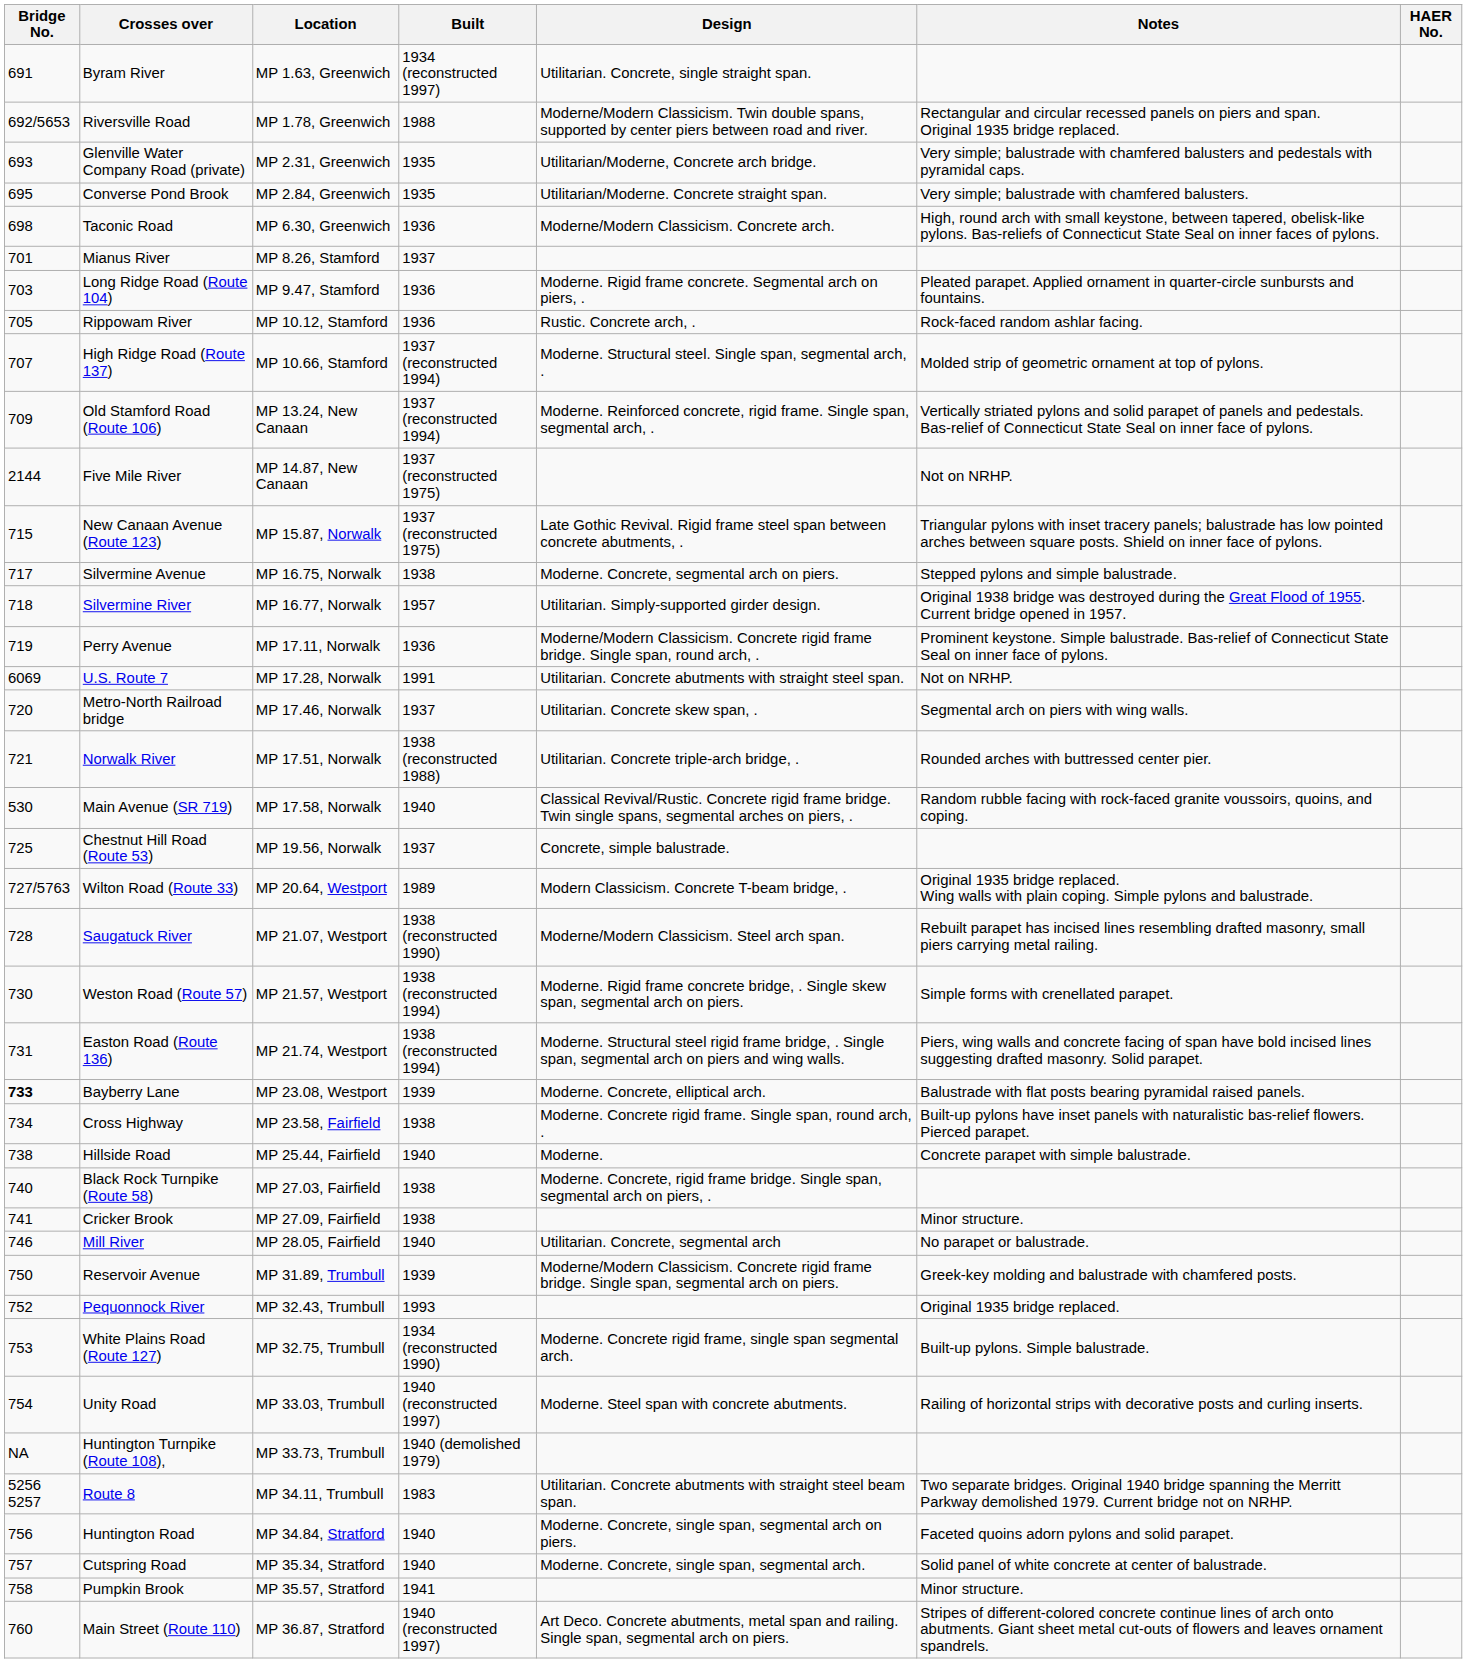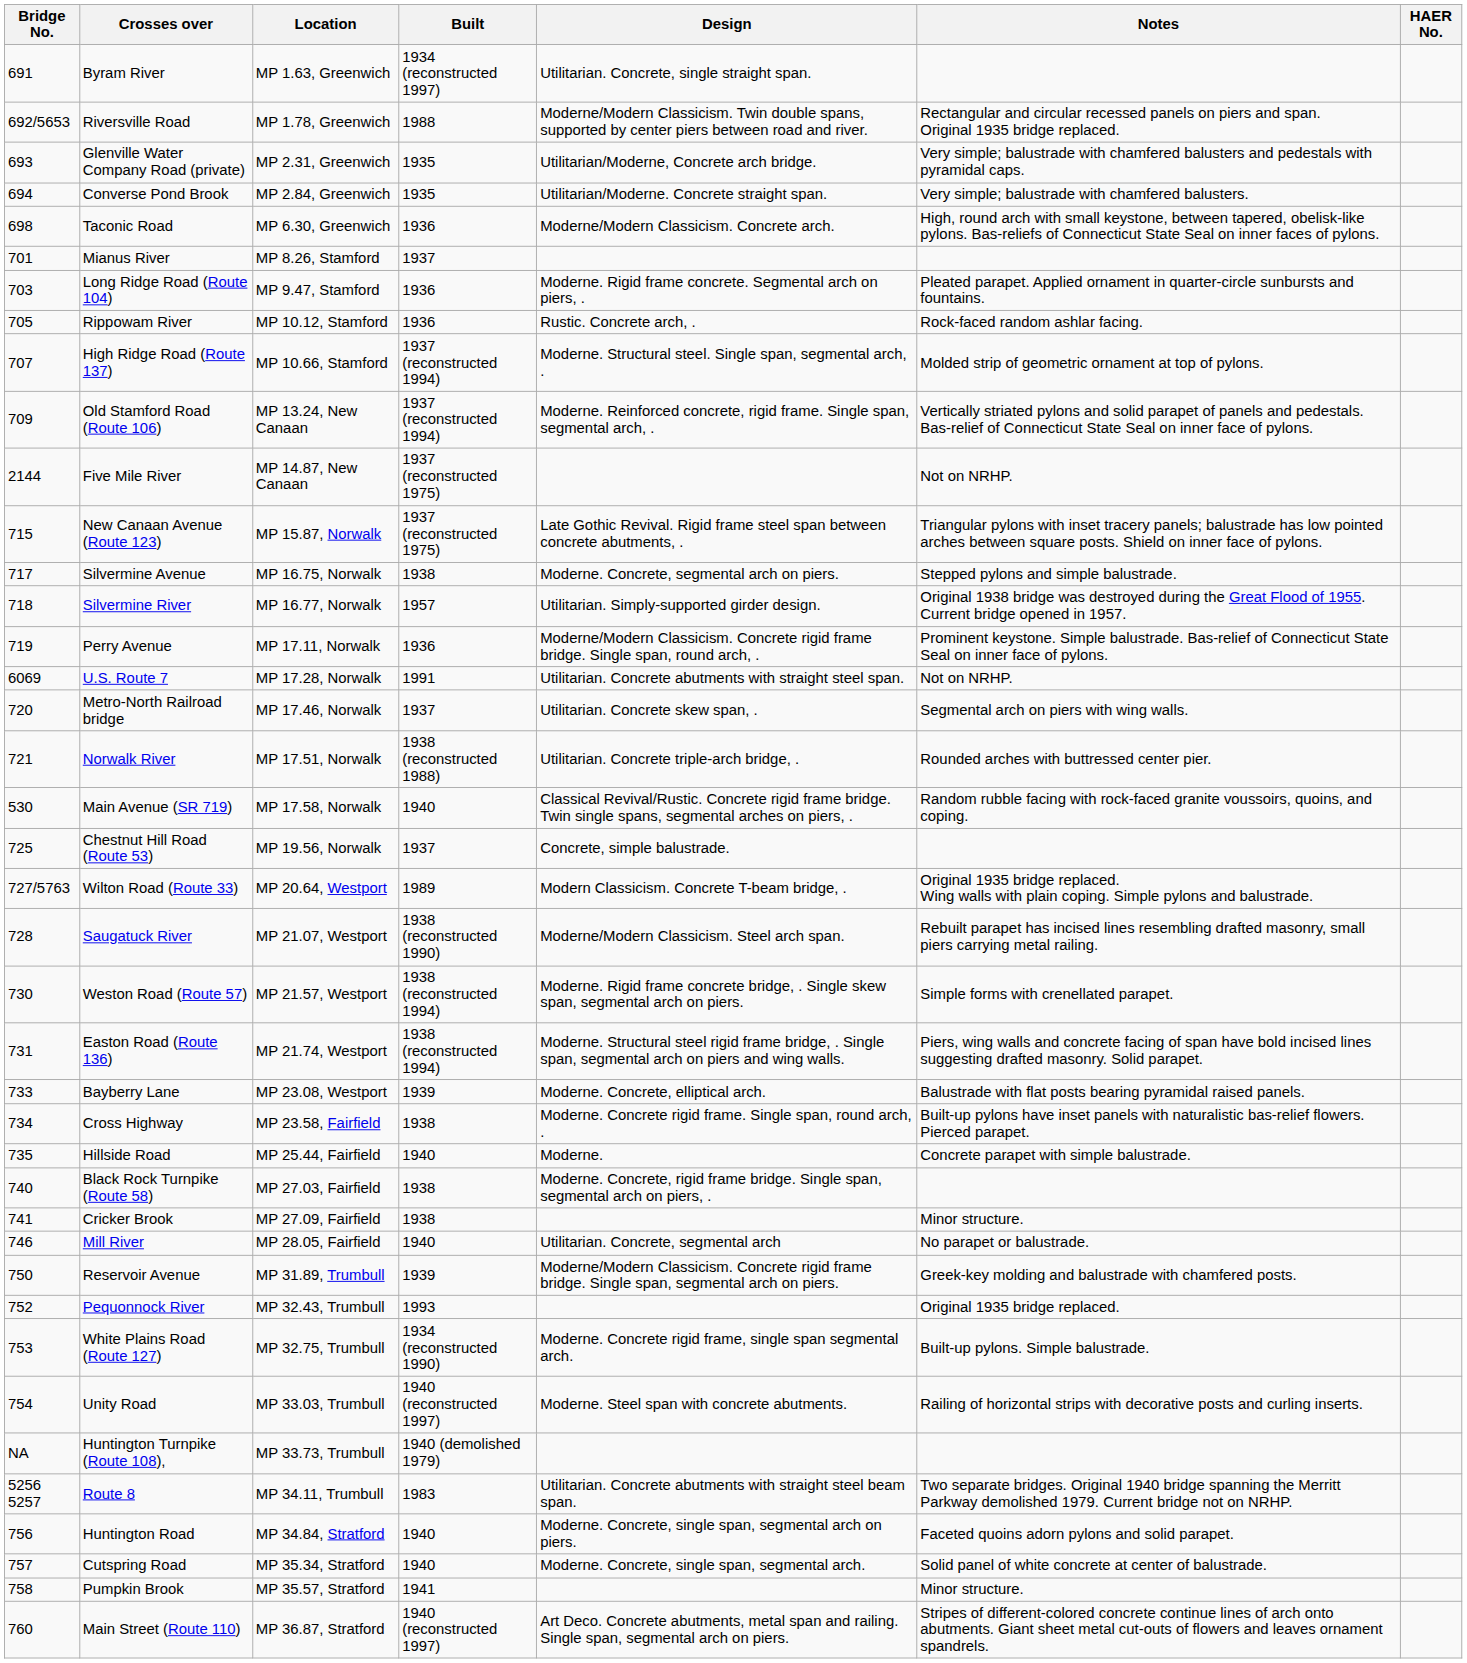 <table class=wikitable>
 <tr>
 <th>Bridge No.</th>
 <th>Crosses over</th>
 <th scope="col" width="150">Location</th>
 <th>Built</th>
 <th>Design</th>
 <th>Notes</th>
 <th>HAER No.</th>
 </tr>
 <tr>
 <td>691</td>
 <td>Byram River</td>
 <td>MP 1.63, Greenwich<br></td>
 <td>1934 (reconstructed 1997)</td>
 <td>Utilitarian. Concrete, single straight span.</td>
 <td></td>
 <td></td>
 </tr>
 <tr>
 <td>692/5653</td>
 <td>Riversville Road</td>
 <td>MP 1.78, Greenwich<br></td>
 <td>1988</td>
 <td>Moderne/Modern Classicism. Twin double spans, supported by center piers between road and river.</td>
 <td>Rectangular and circular recessed panels on piers and span.<br>Original 1935 bridge replaced.</td>
 <td></td>
 </tr>
 <tr>
 <td>693</td>
 <td>Glenville Water Company Road (private)</td>
 <td>MP 2.31, Greenwich<br></td>
 <td>1935</td>
 <td>Utilitarian/Moderne, Concrete arch bridge.</td>
 <td>Very simple; balustrade with chamfered balusters and pedestals with pyramidal caps.</td>
 <td></td>
 </tr>
 <tr>
-<td>695</td>
+<td>694</td>
 <td>Converse Pond Brook</td>
 <td>MP 2.84, Greenwich<br></td>
 <td>1935</td>
 <td>Utilitarian/Moderne. Concrete straight span.</td>
 <td>Very simple; balustrade with chamfered balusters.</td>
 <td></td>
 </tr>
 <tr>
 <td>698</td>
 <td>Taconic Road</td>
 <td>MP 6.30, Greenwich<br></td>
 <td>1936</td>
 <td>Moderne/Modern Classicism. Concrete arch.</td>
 <td>High, round arch with small keystone, between tapered, obelisk-like pylons. Bas-reliefs of Connecticut State Seal on inner faces of pylons.</td>
 <td></td>
 </tr>
 <tr>
 <td>701</td>
 <td>Mianus River</td>
 <td>MP 8.26, Stamford<br></td>
 <td>1937</td>
 <td></td>
 <td></td>
 <td></td>
 </tr>
 <tr>
 <td>703</td>
 <td>Long Ridge Road (<a href='#'>Route 104</a>)</td>
 <td>MP 9.47, Stamford<br></td>
 <td>1936</td>
 <td>Moderne. Rigid frame concrete. Segmental arch on piers, .</td>
 <td>Pleated parapet. Applied ornament in quarter-circle sunbursts and fountains.</td>
 <td></td>
 </tr>
 <tr>
 <td>705</td>
 <td>Rippowam River</td>
 <td>MP 10.12, Stamford<br></td>
 <td>1936</td>
 <td>Rustic. Concrete arch, .</td>
 <td>Rock-faced random ashlar facing.</td>
 <td></td>
 </tr>
 <tr>
 <td>707</td>
 <td>High Ridge Road (<a href='#'>Route 137</a>)</td>
 <td>MP 10.66, Stamford<br></td>
 <td>1937 (reconstructed 1994)</td>
 <td>Moderne. Structural steel. Single span, segmental arch, .</td>
 <td>Molded strip of geometric ornament at top of pylons.</td>
 <td></td>
 </tr>
 <tr>
 <td>709</td>
 <td>Old Stamford Road (<a href='#'>Route 106</a>)</td>
 <td>MP 13.24, New Canaan<br></td>
 <td>1937 (reconstructed 1994)</td>
 <td>Moderne. Reinforced concrete, rigid frame. Single span, segmental arch, .</td>
 <td>Vertically striated pylons and solid parapet of panels and pedestals. Bas-relief of Connecticut State Seal on inner face of pylons.</td>
 <td></td>
 </tr>
 <tr>
 <td>2144</td>
 <td>Five Mile River</td>
 <td>MP 14.87, New Canaan<br></td>
 <td>1937 (reconstructed 1975)</td>
 <td></td>
 <td>Not on NRHP.</td>
 <td></td>
 </tr>
 <tr>
 <td>715</td>
 <td>New Canaan Avenue (<a href='#'>Route 123</a>)</td>
 <td>MP 15.87, <a href='#'>Norwalk</a><br></td>
 <td>1937 (reconstructed 1975)</td>
 <td>Late Gothic Revival. Rigid frame steel span between concrete abutments, .</td>
 <td>Triangular pylons with inset tracery panels; balustrade has low pointed arches between square posts. Shield on inner face of pylons.</td>
 <td></td>
 </tr>
 <tr>
 <td>717</td>
 <td>Silvermine Avenue</td>
 <td>MP 16.75, Norwalk<br></td>
 <td>1938</td>
 <td>Moderne. Concrete, segmental arch on piers.</td>
 <td>Stepped pylons and simple balustrade.</td>
 <td></td>
 </tr>
 <tr>
 <td>718</td>
 <td><a href='#'>Silvermine River</a></td>
 <td>MP 16.77, Norwalk<br></td>
 <td>1957</td>
 <td>Utilitarian. Simply-supported girder design.</td>
 <td>Original 1938 bridge was destroyed during the <a href='#'>Great Flood of 1955</a>. Current bridge opened in 1957.</td>
 <td></td>
 </tr>
 <tr>
 <td>719</td>
 <td>Perry Avenue</td>
 <td>MP 17.11, Norwalk<br></td>
 <td>1936</td>
 <td>Moderne/Modern Classicism. Concrete rigid frame bridge. Single span, round arch, .</td>
 <td>Prominent keystone. Simple balustrade. Bas-relief of Connecticut State Seal on inner face of pylons.</td>
 <td></td>
 </tr>
 <tr>
 <td>6069</td>
 <td><a href='#'>U.S. Route 7</a></td>
 <td>MP 17.28, Norwalk<br></td>
 <td>1991</td>
 <td>Utilitarian. Concrete abutments with straight steel span.</td>
 <td>Not on NRHP.</td>
 <td></td>
 </tr>
 <tr>
 <td>720</td>
 <td>Metro-North Railroad bridge</td>
 <td>MP 17.46, Norwalk<br></td>
 <td>1937</td>
 <td>Utilitarian. Concrete skew span, .</td>
 <td>Segmental arch on piers with wing walls.</td>
 <td></td>
 </tr>
 <tr>
 <td>721</td>
 <td><a href='#'>Norwalk River</a></td>
 <td>MP 17.51, Norwalk<br></td>
 <td>1938 (reconstructed 1988)</td>
 <td>Utilitarian. Concrete triple-arch bridge, .</td>
 <td>Rounded arches with buttressed center pier.</td>
 <td></td>
 </tr>
 <tr>
 <td>530</td>
 <td>Main Avenue (<a href='#'>SR 719</a>)</td>
 <td>MP 17.58, Norwalk<br></td>
 <td>1940</td>
 <td>Classical Revival/Rustic. Concrete rigid frame bridge. Twin single spans, segmental arches on piers, .</td>
 <td>Random rubble facing with rock-faced granite voussoirs, quoins, and coping.</td>
 <td></td>
 </tr>
 <tr>
 <td>725</td>
 <td>Chestnut Hill Road (<a href='#'>Route 53</a>)</td>
 <td>MP 19.56, Norwalk<br></td>
 <td>1937</td>
 <td>Concrete, simple balustrade.</td>
 <td></td>
 <td></td>
 </tr>
 <tr>
 <td>727/5763</td>
 <td>Wilton Road (<a href='#'>Route 33</a>)</td>
 <td>MP 20.64, <a href='#'>Westport</a><br></td>
 <td>1989</td>
 <td>Modern Classicism. Concrete T-beam bridge, .</td>
 <td>Original 1935 bridge replaced.<br>Wing walls with plain coping. Simple pylons and balustrade.</td>
 <td></td>
 </tr>
 <tr>
 <td>728</td>
 <td><a href='#'>Saugatuck River</a></td>
 <td>MP 21.07, Westport<br></td>
 <td>1938 (reconstructed 1990)</td>
 <td>Moderne/Modern Classicism. Steel arch span.</td>
 <td>Rebuilt parapet has incised lines resembling drafted masonry, small piers carrying metal railing.</td>
 <td></td>
 </tr>
 <tr>
 <td>730</td>
 <td>Weston Road (<a href='#'>Route 57</a>)</td>
 <td>MP 21.57, Westport<br></td>
 <td>1938 (reconstructed 1994)</td>
 <td>Moderne. Rigid frame concrete bridge, . Single skew span, segmental arch on piers.</td>
 <td>Simple forms with crenellated parapet.</td>
 <td></td>
 </tr>
 <tr>
 <td>731</td>
 <td>Easton Road (<a href='#'>Route 136</a>)</td>
 <td>MP 21.74, Westport<br></td>
 <td>1938 (reconstructed 1994)</td>
 <td>Moderne. Structural steel rigid frame bridge, . Single span, segmental arch on piers and wing walls.</td>
 <td>Piers, wing walls and concrete facing of span have bold incised lines suggesting drafted masonry. Solid parapet.</td>
 <td></td>
 </tr>
 <tr>
-<td><strong>733</strong></td>
+<td>733</td>
 <td>Bayberry Lane</td>
 <td>MP 23.08, Westport<br></td>
 <td>1939</td>
 <td>Moderne. Concrete, elliptical arch.</td>
 <td>Balustrade with flat posts bearing pyramidal raised panels.</td>
 <td></td>
 </tr>
 <tr>
 <td>734</td>
 <td>Cross Highway</td>
 <td>MP 23.58, <a href='#'>Fairfield</a><br></td>
 <td>1938</td>
 <td>Moderne. Concrete rigid frame. Single span, round arch, .</td>
 <td>Built-up pylons have inset panels with naturalistic bas-relief flowers. Pierced parapet.</td>
 <td></td>
 </tr>
 <tr>
-<td>738</td>
+<td>735</td>
 <td>Hillside Road</td>
 <td>MP 25.44, Fairfield<br></td>
 <td>1940</td>
 <td>Moderne.</td>
 <td>Concrete parapet with simple balustrade.</td>
 <td></td>
 </tr>
 <tr>
 <td>740</td>
 <td>Black Rock Turnpike (<a href='#'>Route 58</a>)</td>
 <td>MP 27.03, Fairfield<br></td>
 <td>1938</td>
 <td>Moderne. Concrete, rigid frame bridge. Single span, segmental arch on piers, .</td>
 <td></td>
 <td></td>
 </tr>
 <tr>
 <td>741</td>
 <td>Cricker Brook</td>
 <td>MP 27.09, Fairfield<br></td>
 <td>1938</td>
 <td></td>
 <td>Minor structure.</td>
 <td></td>
 </tr>
 <tr>
 <td>746</td>
 <td><a href='#'>Mill River</a></td>
 <td>MP 28.05, Fairfield<br></td>
 <td>1940</td>
 <td>Utilitarian. Concrete, segmental arch</td>
 <td>No parapet or balustrade.</td>
 <td></td>
 </tr>
 <tr>
 <td>750</td>
 <td>Reservoir Avenue</td>
 <td>MP 31.89, <a href='#'>Trumbull</a><br></td>
 <td>1939</td>
 <td>Moderne/Modern Classicism. Concrete rigid frame bridge. Single span, segmental arch on piers.</td>
 <td>Greek-key molding and balustrade with chamfered posts.</td>
 <td></td>
 </tr>
 <tr>
 <td>752</td>
 <td><a href='#'>Pequonnock River</a></td>
 <td>MP 32.43, Trumbull<br></td>
 <td>1993</td>
 <td></td>
 <td>Original 1935 bridge replaced.</td>
 <td></td>
 </tr>
 <tr>
 <td>753</td>
 <td>White Plains Road (<a href='#'>Route 127</a>)</td>
 <td>MP 32.75, Trumbull<br></td>
 <td>1934 (reconstructed 1990)</td>
 <td>Moderne. Concrete rigid frame, single span segmental arch.</td>
 <td>Built-up pylons. Simple balustrade.</td>
 <td></td>
 </tr>
 <tr>
 <td>754</td>
 <td>Unity Road</td>
 <td>MP 33.03, Trumbull<br></td>
 <td>1940 (reconstructed 1997)</td>
 <td>Moderne. Steel span with concrete abutments.</td>
 <td>Railing of horizontal strips with decorative posts and curling inserts.</td>
 <td></td>
 </tr>
 <tr>
 <td>NA</td>
 <td>Huntington Turnpike (<a href='#'>Route 108</a>),</td>
 <td>MP 33.73, Trumbull<br></td>
 <td>1940 (demolished 1979)</td>
 <td></td>
 <td></td>
 <td></td>
 </tr>
 <tr>
 <td>5256<br>5257</td>
 <td><a href='#'>Route 8</a></td>
 <td>MP 34.11, Trumbull<br></td>
 <td>1983</td>
 <td>Utilitarian. Concrete abutments with straight steel beam span.</td>
 <td>Two separate bridges. Original 1940 bridge spanning the Merritt Parkway demolished 1979. Current bridge not on NRHP.</td>
 <td></td>
 </tr>
 <tr>
 <td>756</td>
 <td>Huntington Road</td>
 <td>MP 34.84, <a href='#'>Stratford</a><br></td>
 <td>1940</td>
 <td>Moderne. Concrete, single span, segmental arch on piers.</td>
 <td>Faceted quoins adorn pylons and solid parapet.</td>
 <td></td>
 </tr>
 <tr>
 <td>757</td>
 <td>Cutspring Road</td>
 <td>MP 35.34, Stratford<br></td>
 <td>1940</td>
 <td>Moderne. Concrete, single span, segmental arch.</td>
 <td>Solid panel of white concrete at center of balustrade.</td>
 <td></td>
 </tr>
 <tr>
 <td>758</td>
 <td>Pumpkin Brook</td>
 <td>MP 35.57, Stratford<br></td>
 <td>1941</td>
 <td></td>
 <td>Minor structure.</td>
 <td></td>
 </tr>
 <tr>
 <td>760</td>
 <td>Main Street (<a href='#'>Route 110</a>)</td>
 <td>MP 36.87, Stratford<br></td>
 <td>1940 (reconstructed 1997)</td>
 <td>Art Deco. Concrete abutments, metal span and railing. Single span, segmental arch on piers.</td>
 <td>Stripes of different-colored concrete continue lines of arch onto abutments. Giant sheet metal cut-outs of flowers and leaves ornament spandrels.</td>
 <td></td>
 </tr>
 </table>
